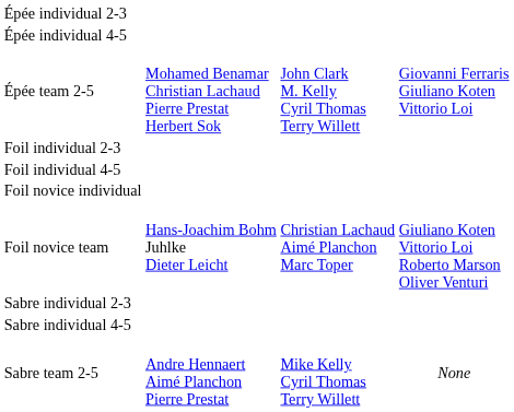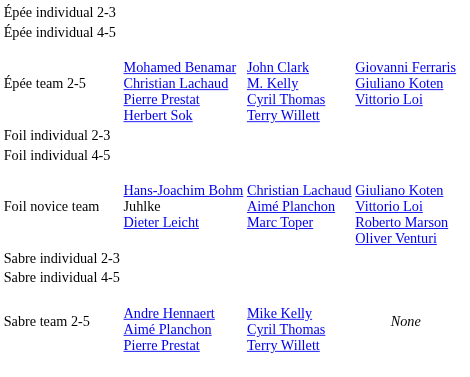 <table>
 <tr>
 <td>Épée individual 2-3<br></td>
 <td></td>
 <td></td>
 <td></td>
 </tr>
 <tr>
 <td>Épée individual 4-5<br></td>
 <td></td>
 <td></td>
 <td></td>
 </tr>
 <tr>
 <td>Épée team 2-5<br></td>
 <td valign=top> <br> <a href='#'>Mohamed Benamar</a> <br> <a href='#'>Christian Lachaud</a> <br> <a href='#'>Pierre Prestat</a> <br> <a href='#'>Herbert Sok</a></td>
 <td valign=top> <br> <a href='#'>John Clark</a> <br> <a href='#'>M. Kelly</a> <br> <a href='#'>Cyril Thomas</a> <br> <a href='#'>Terry Willett</a></td>
 <td valign=top> <br> <a href='#'>Giovanni Ferraris</a> <br> <a href='#'>Giuliano Koten</a> <br> <a href='#'>Vittorio Loi</a></td>
 </tr>
 <tr>
 <td>Foil individual 2-3<br></td>
 <td></td>
 <td></td>
 <td></td>
 </tr>
 <tr>
 <td>Foil individual 4-5<br></td>
 <td></td>
 <td></td>
 <td></td>
 </tr>
 <tr>
-<td>Foil novice individual<br></td>
-<td></td>
-<td></td>
-<td></td>
-</tr>
-<tr>
 <td>Foil novice team<br></td>
 <td valign=top> <br> <a href='#'>Hans-Joachim Bohm</a> <br> Juhlke <br> <a href='#'>Dieter Leicht</a></td>
 <td valign=top> <br> <a href='#'>Christian Lachaud</a> <br> <a href='#'>Aimé Planchon</a> <br> <a href='#'>Marc Toper</a></td>
 <td valign=top> <br> <a href='#'>Giuliano Koten</a> <br> <a href='#'>Vittorio Loi</a> <br> <a href='#'>Roberto Marson</a> <br> <a href='#'>Oliver Venturi</a></td>
 </tr>
 <tr>
 <td rowspan="2">Sabre individual 2-3<br></td>
 <td rowspan="2"></td>
 <td rowspan="2"></td>
 <td></td>
 </tr>
 <tr>
 <td></td>
 </tr>
 <tr>
 <td>Sabre individual 4-5<br></td>
 <td></td>
 <td></td>
 <td></td>
 </tr>
 <tr>
 <td>Sabre team 2-5<br></td>
 <td valign=top> <br> <a href='#'>Andre Hennaert</a> <br> <a href='#'>Aimé Planchon</a> <br> <a href='#'>Pierre Prestat</a></td>
 <td valign=top> <br> <a href='#'>Mike Kelly</a> <br> <a href='#'>Cyril Thomas</a> <br> <a href='#'>Terry Willett</a></td>
 <td align="center"><em>None</em></td>
 </tr>
 </table>
